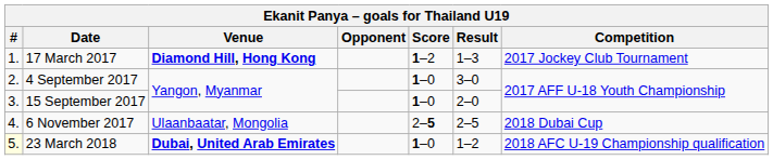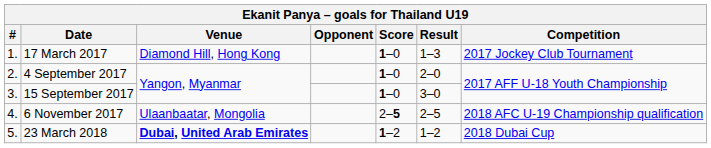 <table class="wikitable" style="font-size:90%;">
 <tr>
 <th colspan="8"><strong>Ekanit Panya – goals for Thailand U19</strong></th>
 </tr>
 <tr>
 <th>#</th>
 <th>Date</th>
 <th>Venue</th>
 <th>Opponent</th>
 <th>Score</th>
 <th>Result</th>
 <th>Competition</th>
 </tr>
 <tr>
 <td>1.</td>
 <td>17 March 2017</td>
-<td><strong><a href='#'>Diamond Hill</a>, <a href='#'>Hong Kong</a></strong></td>
+<td><a href='#'>Diamond Hill</a>, <a href='#'>Hong Kong</a></td>
 <td></td>
-<td><strong>1</strong>–2</td>
+<td><strong>1</strong>–0</td>
 <td>1–3</td>
 <td><a href='#'>2017 Jockey Club Tournament</a></td>
 </tr>
 <tr>
 <td>2.</td>
 <td>4 September 2017</td>
 <td rowspan="2"><a href='#'>Yangon</a>, <a href='#'>Myanmar</a></td>
 <td></td>
 <td><strong>1</strong>–0</td>
-<td>3–0</td>
+<td>2–0</td>
 <td rowspan="2"><a href='#'>2017 AFF U-18 Youth Championship</a></td>
 </tr>
 <tr>
 <td>3.</td>
 <td>15 September 2017</td>
 <td></td>
 <td><strong>1</strong>–0</td>
-<td>2–0</td>
+<td>3–0</td>
 </tr>
 <tr>
 <td>4.</td>
 <td>6 November 2017</td>
 <td><a href='#'>Ulaanbaatar</a>, <a href='#'>Mongolia</a></td>
 <td></td>
 <td>2–<strong>5</strong></td>
 <td>2–5</td>
-<td><a href='#'>2018 Dubai Cup</a></td>
+<td><a href='#'>2018 AFC U-19 Championship qualification</a></td>
 </tr>
 <tr>
-<td style="background: lightyellow;">5.</td>
+<td>5.</td>
 <td>23 March 2018</td>
 <td><strong><a href='#'>Dubai</a>, <a href='#'>United Arab Emirates</a></strong></td>
 <td></td>
-<td><strong>1</strong>–0</td>
+<td><strong>1</strong>–2</td>
 <td>1–2</td>
-<td><a href='#'>2018 AFC U-19 Championship qualification</a></td>
+<td><a href='#'>2018 Dubai Cup</a></td>
 </tr>
 </table>
